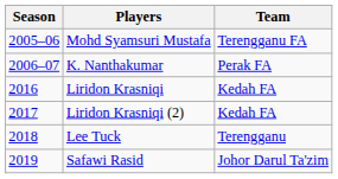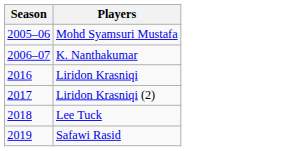 <table class="wikitable sortable" style="font-size: 85%;">
 <tr>
 <th>Season</th>
 <th>Players</th>
-<th>Team</th>
 </tr>
 <tr>
 <td><a href='#'>2005–06</a></td>
 <td> <a href='#'>Mohd Syamsuri Mustafa</a></td>
-<td> <a href='#'>Terengganu FA</a></td>
 </tr>
 <tr>
 <td><a href='#'>2006–07</a></td>
 <td> <a href='#'>K. Nanthakumar</a></td>
-<td> <a href='#'>Perak FA</a></td>
 </tr>
 <tr>
 <td><a href='#'>2016</a></td>
 <td> <a href='#'>Liridon Krasniqi</a></td>
-<td> <a href='#'>Kedah FA</a></td>
 </tr>
 <tr>
 <td><a href='#'>2017</a></td>
 <td> <a href='#'>Liridon Krasniqi</a> (2)</td>
-<td> <a href='#'>Kedah FA</a></td>
 </tr>
 <tr>
 <td><a href='#'>2018</a></td>
 <td> <a href='#'>Lee Tuck</a></td>
-<td> <a href='#'>Terengganu</a></td>
 </tr>
 <tr>
 <td><a href='#'>2019</a></td>
 <td> <a href='#'>Safawi Rasid</a></td>
-<td> <a href='#'>Johor Darul Ta'zim</a></td>
 </tr>
 </table>
